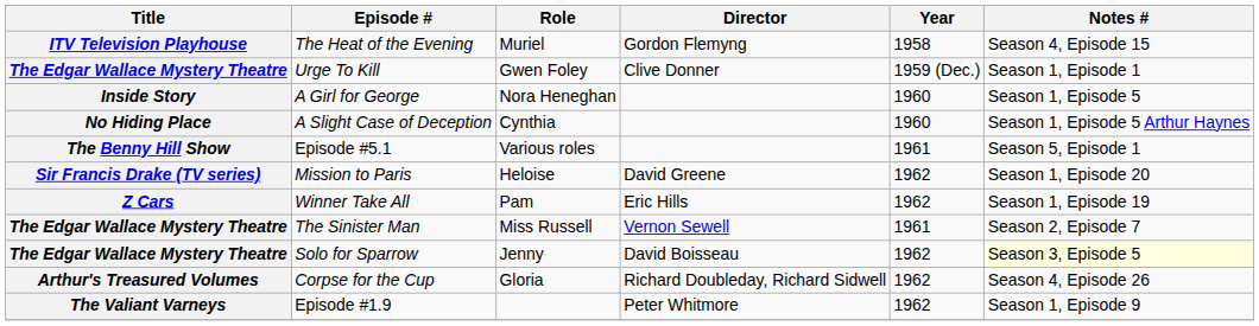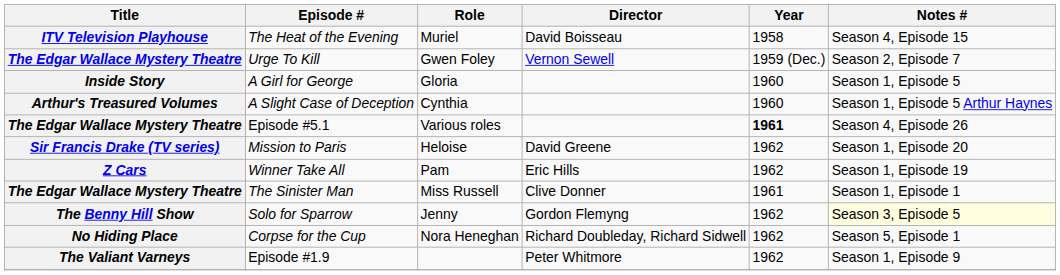 <table class="wikitable plainrowheaders sortable">
 <tr>
 <th scope="col">Title</th>
 <th scope="col" class="unsortable">Episode #</th>
 <th scope="col">Role</th>
 <th scope="col">Director</th>
 <th scope="col">Year</th>
 <th scope="col" class="unsortable">Notes #</th>
 </tr>
 <tr>
 <th scope="row"><em><a href='#'>ITV Television Playhouse</a></em></th>
 <td><em>The Heat of the Evening</em></td>
 <td>Muriel</td>
-<td>Gordon Flemyng</td>
+<td>David Boisseau</td>
 <td>1958</td>
 <td>Season 4, Episode 15</td>
 </tr>
 <tr>
 <th scope="row"><em><a href='#'>The Edgar Wallace Mystery Theatre</a></em></th>
 <td><em>Urge To Kill</em></td>
 <td>Gwen Foley</td>
-<td>Clive Donner</td>
+<td><a href='#'>Vernon Sewell</a></td>
 <td>1959 (Dec.)</td>
-<td>Season 1, Episode 1</td>
+<td>Season 2, Episode 7</td>
 </tr>
 <tr>
 <th scope="row"><em>Inside Story</em></th>
 <td><em>A Girl for George</em></td>
-<td>Nora Heneghan</td>
+<td>Gloria</td>
 <td></td>
 <td>1960</td>
 <td>Season 1, Episode 5</td>
 </tr>
 <tr>
-<th scope="row"><em>No Hiding Place</em></th>
+<th scope="row"><em>Arthur's Treasured Volumes</em></th>
 <td><em>A Slight Case of Deception</em></td>
 <td>Cynthia</td>
 <td></td>
 <td>1960</td>
 <td>Season 1, Episode 5 <a href='#'>Arthur Haynes</a></td>
 </tr>
 <tr>
-<th scope="row"><em>The <a href='#'>Benny Hill</a> Show</em></th>
+<th scope="row"><em>The Edgar Wallace Mystery Theatre</em></th>
 <td>Episode #5.1</td>
 <td>Various roles</td>
 <td></td>
-<td>1961</td>
-<td>Season 5, Episode 1</td>
+<td><strong>1961</strong></td>
+<td>Season 4, Episode 26</td>
 </tr>
 <tr>
 <th scope="row"><em><a href='#'>Sir Francis Drake (TV series)</a></em></th>
 <td><em>Mission to Paris</em></td>
 <td>Heloise</td>
 <td>David Greene</td>
 <td>1962</td>
 <td>Season 1, Episode 20</td>
 </tr>
 <tr>
 <th scope="row"><em><a href='#'>Z Cars</a></em></th>
 <td><em>Winner Take All</em></td>
 <td>Pam</td>
 <td>Eric Hills</td>
 <td>1962</td>
 <td>Season 1, Episode 19</td>
 </tr>
 <tr>
 <th scope="row"><em>The Edgar Wallace Mystery Theatre</em></th>
 <td><em>The Sinister Man</em></td>
 <td>Miss Russell</td>
-<td><a href='#'>Vernon Sewell</a></td>
+<td>Clive Donner</td>
 <td>1961</td>
-<td>Season 2, Episode 7</td>
+<td>Season 1, Episode 1</td>
 </tr>
 <tr>
-<th scope="row"><em>The Edgar Wallace Mystery Theatre</em></th>
+<th scope="row"><em>The <a href='#'>Benny Hill</a> Show</em></th>
 <td><em>Solo for Sparrow</em></td>
 <td>Jenny</td>
-<td>David Boisseau</td>
+<td>Gordon Flemyng</td>
 <td>1962</td>
 <td style="background: lightyellow;">Season 3, Episode 5</td>
 </tr>
 <tr>
-<th scope="row"><em>Arthur's Treasured Volumes</em></th>
+<th scope="row"><em>No Hiding Place</em></th>
 <td><em>Corpse for the Cup</em></td>
-<td>Gloria</td>
+<td>Nora Heneghan</td>
 <td>Richard Doubleday, Richard Sidwell</td>
 <td>1962</td>
-<td>Season 4, Episode 26</td>
+<td>Season 5, Episode 1</td>
 </tr>
 <tr>
 <th scope="row"><em>The Valiant Varneys</em></th>
 <td>Episode #1.9</td>
 <td></td>
 <td>Peter Whitmore</td>
 <td>1962</td>
 <td>Season 1, Episode 9</td>
 </tr>
 <tr>
 </tr>
 </table>
